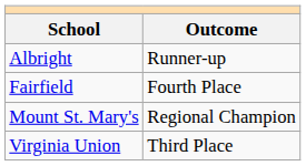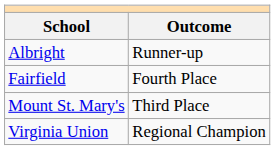 <table class="wikitable" style="float:left; margin-right:1em;">
 <tr>
 <th colspan="3" style="background:#ffdead;"></th>
 </tr>
 <tr>
 <th>School</th>
 <th>Outcome</th>
 </tr>
 <tr>
 <td><a href='#'>Albright</a></td>
 <td>Runner-up</td>
 </tr>
 <tr>
 <td><a href='#'>Fairfield</a></td>
 <td>Fourth Place</td>
 </tr>
 <tr>
 <td><a href='#'>Mount St. Mary's</a></td>
-<td>Regional Champion</td>
+<td>Third Place</td>
 </tr>
 <tr>
 <td><a href='#'>Virginia Union</a></td>
-<td>Third Place</td>
+<td>Regional Champion</td>
 </tr>
 </table>
